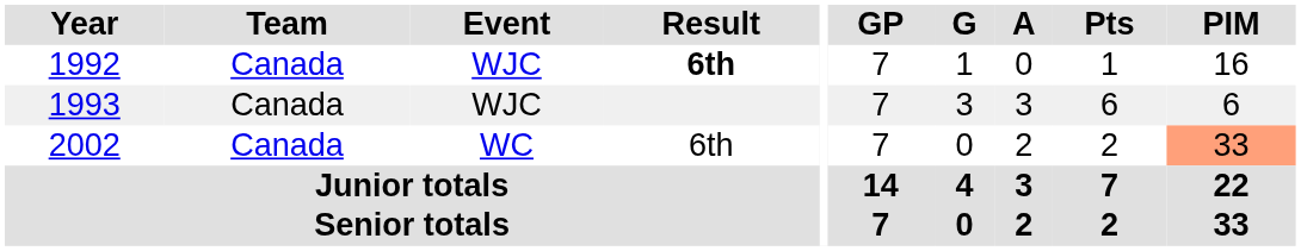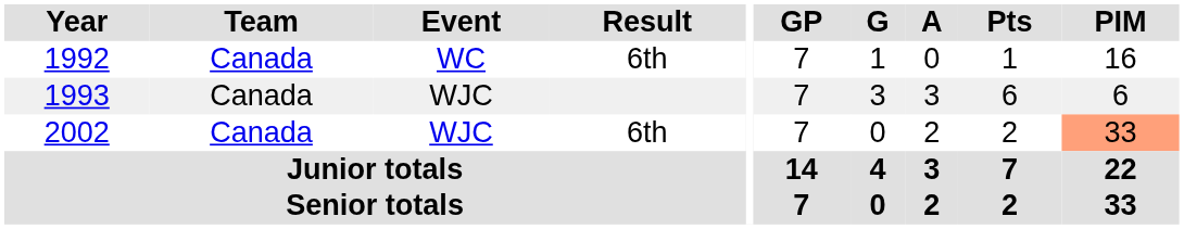 <table border="0" cellpadding="1" cellspacing="0" ID="Table3" style="text-align:center; width:40em">
 <tr ALIGN="center" bgcolor="#e0e0e0">
 <th>Year</th>
 <th>Team</th>
 <th>Event</th>
 <th>Result</th>
 <th rowspan="99" bgcolor="#ffffff"></th>
 <th>GP</th>
 <th>G</th>
 <th>A</th>
 <th>Pts</th>
 <th>PIM</th>
 </tr>
 <tr>
 <td><a href='#'>1992</a></td>
 <td><a href='#'>Canada</a></td>
-<td><a href='#'>WJC</a></td>
-<td><strong>6th</strong></td>
+<td><a href='#'>WC</a></td>
+<td>6th</td>
 <td>7</td>
 <td>1</td>
 <td>0</td>
 <td>1</td>
 <td>16</td>
 </tr>
 <tr style="background:#f0f0f0;">
 <td><a href='#'>1993</a></td>
 <td>Canada</td>
 <td>WJC</td>
 <td></td>
 <td>7</td>
 <td>3</td>
 <td>3</td>
 <td>6</td>
 <td>6</td>
 </tr>
 <tr>
 <td><a href='#'>2002</a></td>
 <td><a href='#'>Canada</a></td>
-<td><a href='#'>WC</a></td>
+<td><a href='#'>WJC</a></td>
 <td>6th</td>
 <td>7</td>
 <td>0</td>
 <td>2</td>
 <td>2</td>
 <td style="background: lightsalmon;">33</td>
 </tr>
 <tr bgcolor="#e0e0e0">
 <th colspan="4">Junior totals</th>
 <th>14</th>
 <th>4</th>
 <th>3</th>
 <th>7</th>
 <th>22</th>
 </tr>
 <tr bgcolor="#e0e0e0">
 <th colspan="4">Senior totals</th>
 <th>7</th>
 <th>0</th>
 <th>2</th>
 <th>2</th>
 <th>33</th>
 </tr>
 </table>
